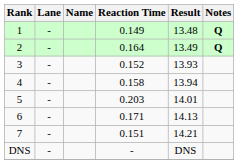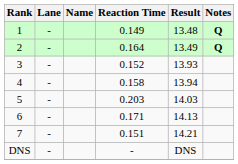 <table class="wikitable" style="text-align:center">
 <tr>
 <th>Rank</th>
 <th>Lane</th>
 <th>Name</th>
 <th>Reaction Time</th>
 <th>Result</th>
 <th>Notes</th>
 </tr>
 <tr bgcolor=ccffcc>
 <td>1</td>
 <td>-</td>
 <td align="left"></td>
 <td>0.149</td>
 <td>13.48</td>
 <td><strong>Q</strong></td>
 </tr>
 <tr bgcolor=ccffcc>
 <td>2</td>
 <td>-</td>
 <td align="left"></td>
 <td>0.164</td>
 <td>13.49</td>
 <td><strong>Q</strong></td>
 </tr>
 <tr>
 <td>3</td>
 <td>-</td>
 <td align="left"></td>
 <td>0.152</td>
 <td>13.93</td>
 <td></td>
 </tr>
 <tr>
 <td>4</td>
 <td>-</td>
 <td align="left"></td>
 <td>0.158</td>
 <td>13.94</td>
 <td></td>
 </tr>
 <tr>
 <td>5</td>
 <td>-</td>
 <td align="left"></td>
 <td>0.203</td>
-<td>14.01</td>
+<td>14.03</td>
 <td></td>
 </tr>
 <tr>
 <td>6</td>
 <td>-</td>
 <td align="left"></td>
 <td>0.171</td>
 <td>14.13</td>
 <td></td>
 </tr>
 <tr>
 <td>7</td>
 <td>-</td>
 <td align="left"></td>
 <td>0.151</td>
 <td>14.21</td>
 <td></td>
 </tr>
 <tr>
 <td>DNS</td>
 <td>-</td>
 <td align="left"></td>
 <td>-</td>
 <td>DNS</td>
 <td></td>
 </tr>
 <tr>
 </tr>
 </table>
